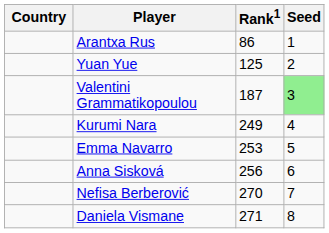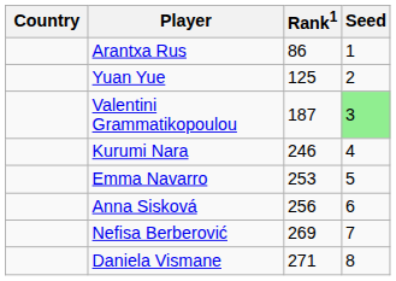 <table class="sortable wikitable">
 <tr>
 <th width="70">Country</th>
 <th width="175">Player</th>
 <th>Rank<sup>1</sup></th>
 <th>Seed</th>
 </tr>
 <tr>
 <td></td>
 <td><a href='#'>Arantxa Rus</a></td>
 <td>86</td>
 <td>1</td>
 </tr>
 <tr>
 <td></td>
 <td><a href='#'>Yuan Yue</a></td>
 <td>125</td>
 <td>2</td>
 </tr>
 <tr>
 <td></td>
 <td><a href='#'>Valentini Grammatikopoulou</a></td>
 <td>187</td>
 <td style="background: lightgreen;">3</td>
 </tr>
 <tr>
 <td></td>
 <td><a href='#'>Kurumi Nara</a></td>
-<td>249</td>
+<td>246</td>
 <td>4</td>
 </tr>
 <tr>
 <td></td>
 <td><a href='#'>Emma Navarro</a></td>
 <td>253</td>
 <td>5</td>
 </tr>
 <tr>
 <td></td>
 <td><a href='#'>Anna Sisková</a></td>
 <td>256</td>
 <td>6</td>
 </tr>
 <tr>
 <td></td>
 <td><a href='#'>Nefisa Berberović</a></td>
-<td>270</td>
+<td>269</td>
 <td>7</td>
 </tr>
 <tr>
 <td></td>
 <td><a href='#'>Daniela Vismane</a></td>
 <td>271</td>
 <td>8</td>
 </tr>
 </table>
